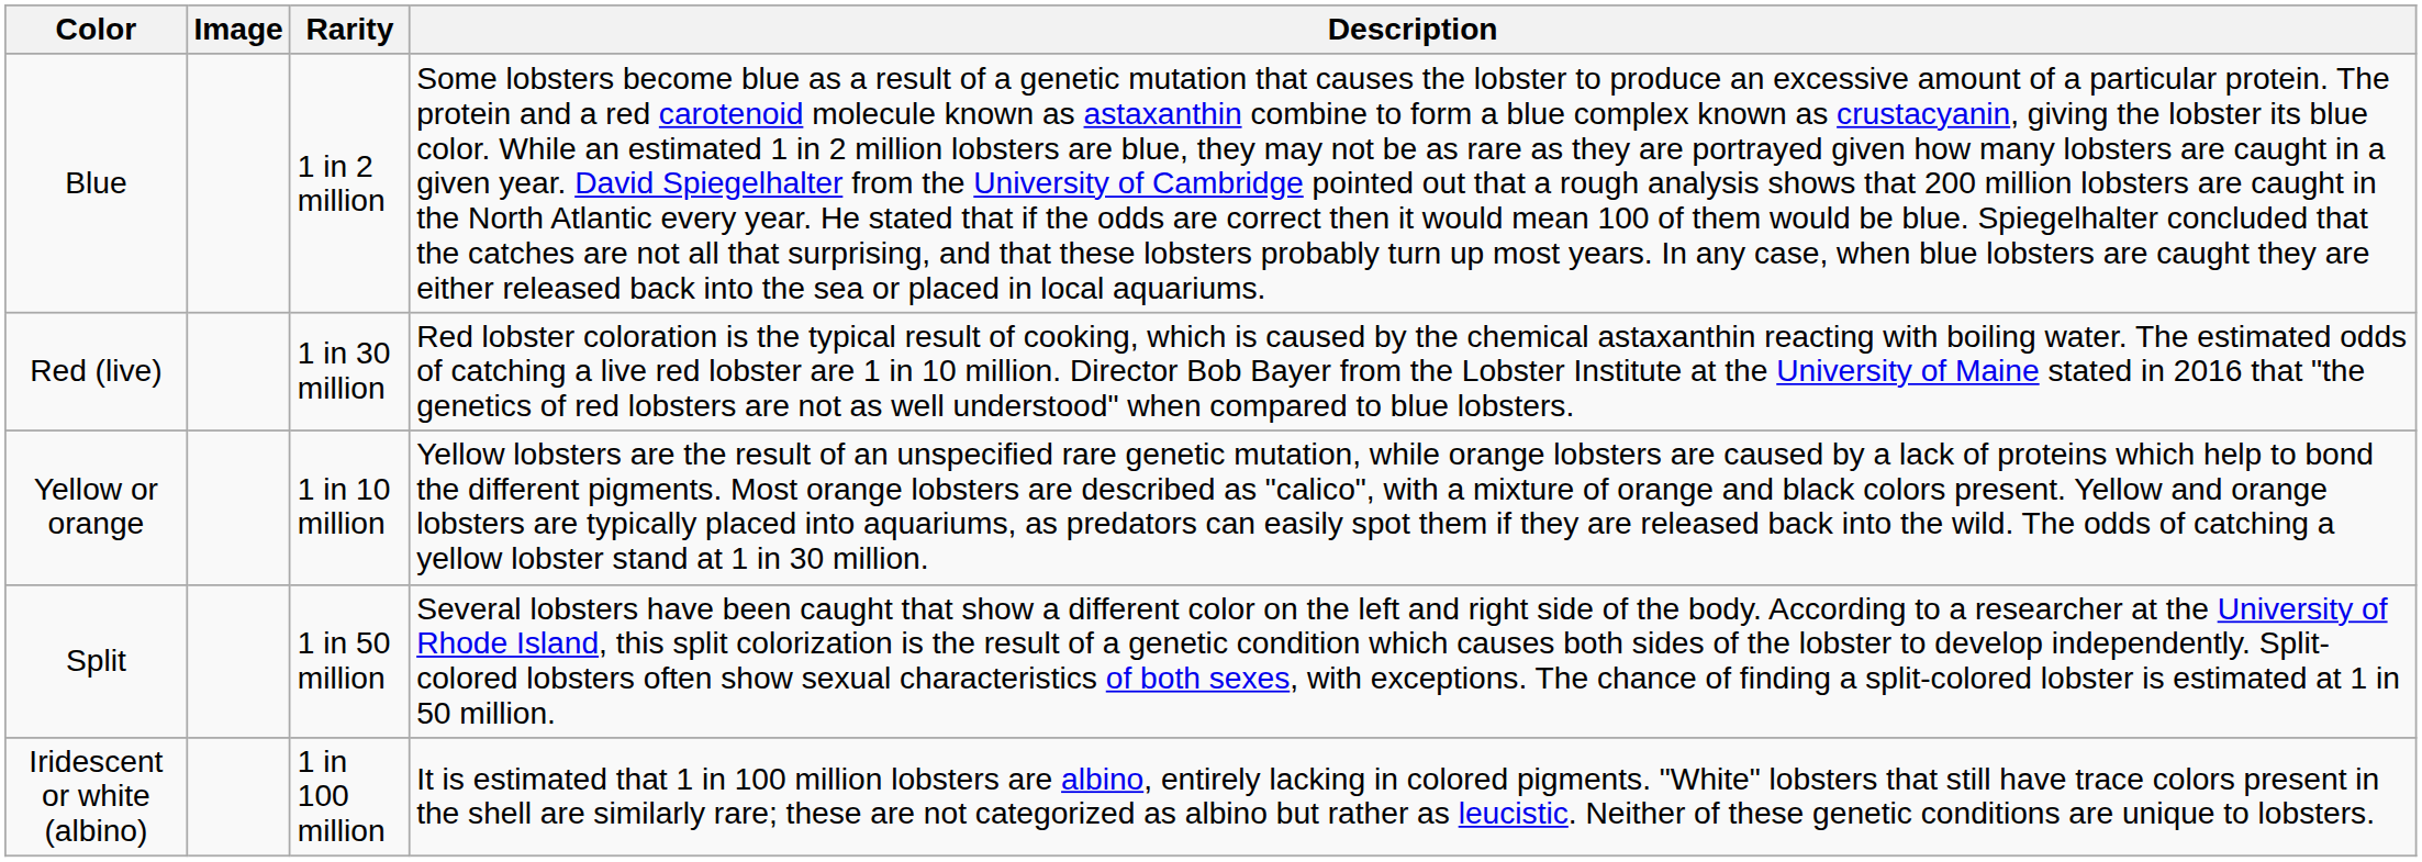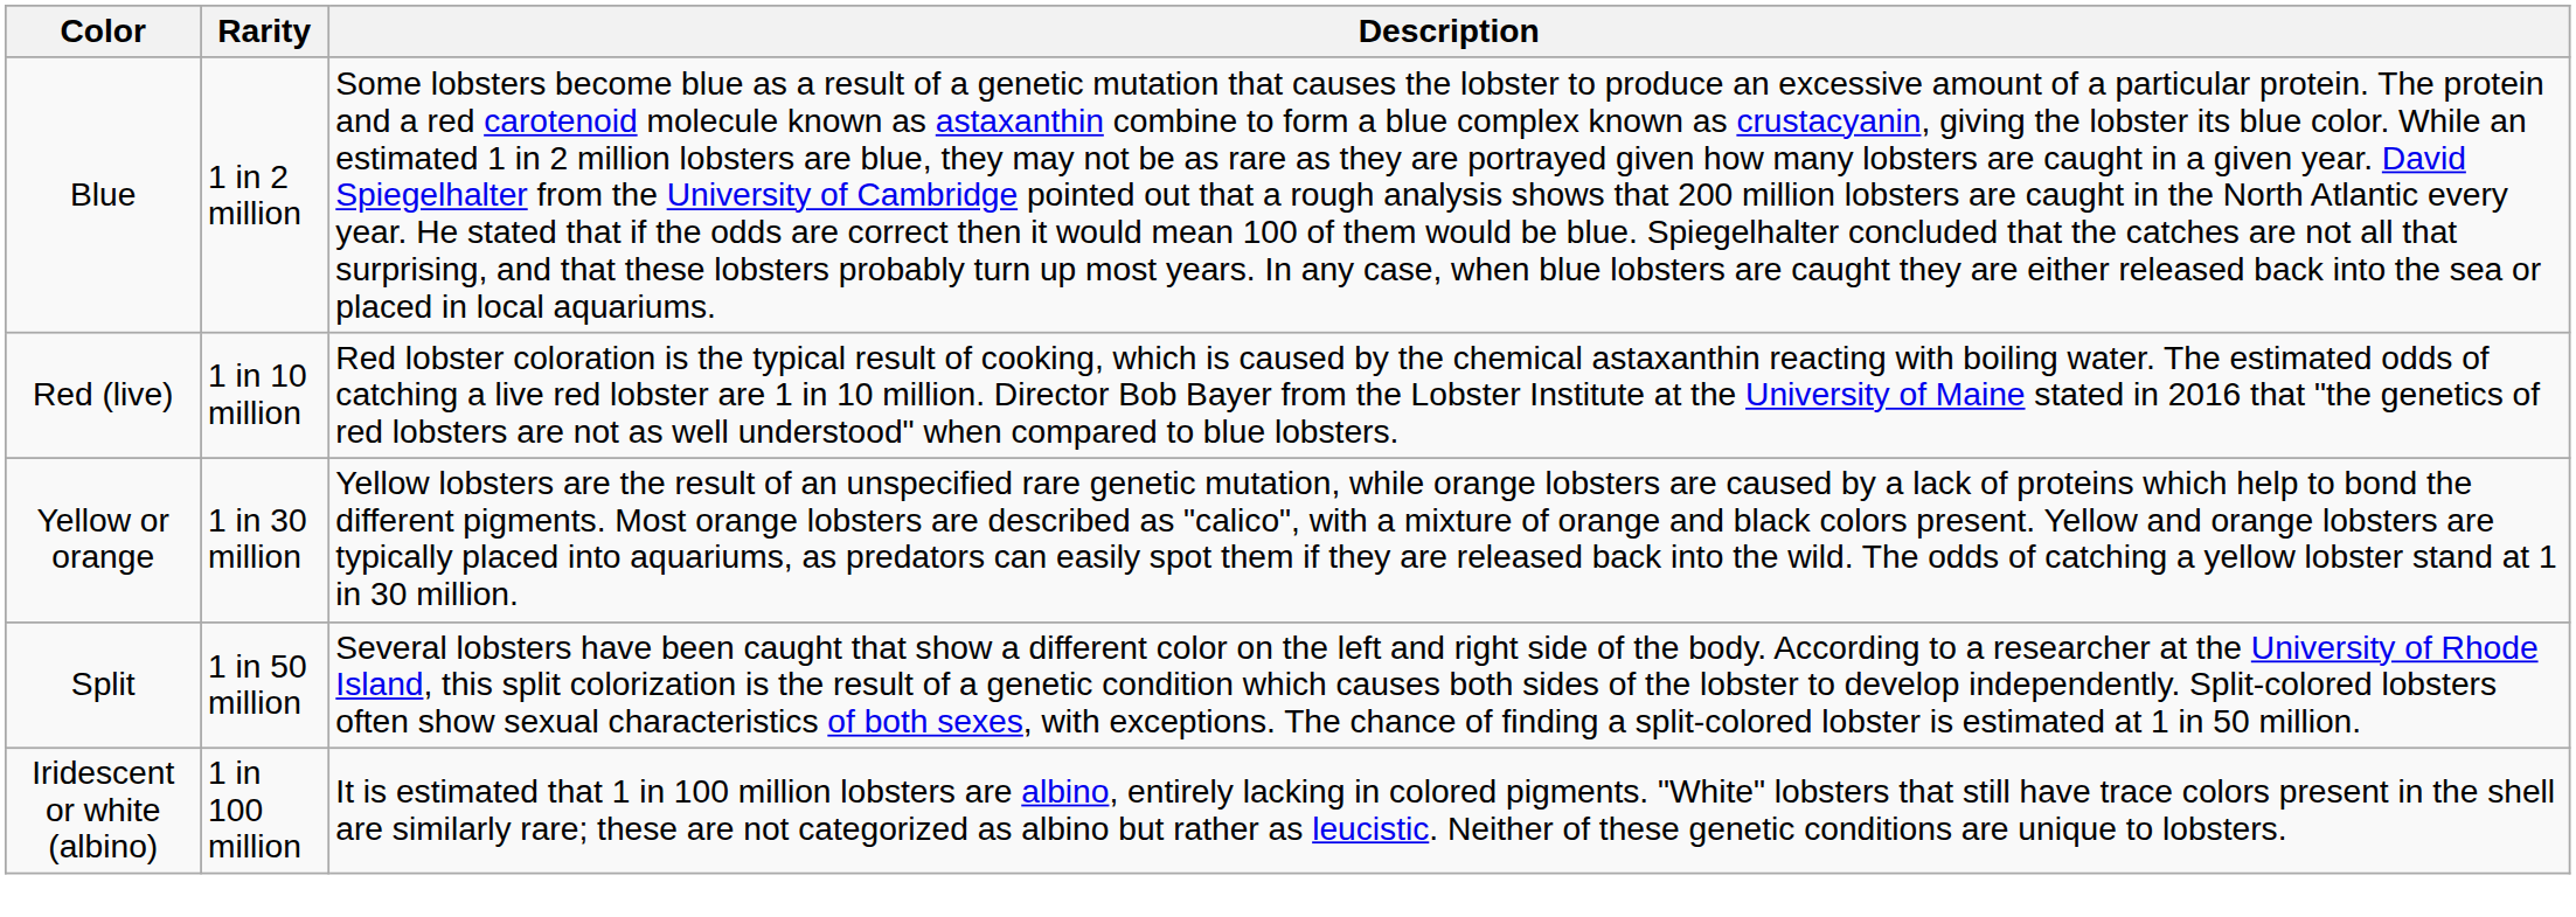 <table class="wikitable sortable">
 <tr>
 <th>Color</th>
-<th scope="col" class="unsortable">Image</th>
 <th>Rarity</th>
 <th scope="col" class="unsortable">Description</th>
 </tr>
 <tr>
 <td style="text-align: center;">Blue</td>
-<td></td>
 <td>1 in 2 million</td>
 <td>Some lobsters become blue as a result of a genetic mutation that causes the lobster to produce an excessive amount of a particular protein. The protein and a red <a href='#'>carotenoid</a> molecule known as <a href='#'>astaxanthin</a> combine to form a blue complex known as <a href='#'>crustacyanin</a>, giving the lobster its blue color. While an estimated 1 in 2 million lobsters are blue, they may not be as rare as they are portrayed given how many lobsters are caught in a given year. <a href='#'>David Spiegelhalter</a> from the <a href='#'>University of Cambridge</a> pointed out that a rough analysis shows that 200 million lobsters are caught in the North Atlantic every year. He stated that if the odds are correct then it would mean 100 of them would be blue. Spiegelhalter concluded that the catches are not all that surprising, and that these lobsters probably turn up most years. In any case, when blue lobsters are caught they are either released back into the sea or placed in local aquariums.</td>
 </tr>
 <tr>
 <td style="text-align: center;">Red (live)</td>
-<td></td>
-<td>1 in 30 million</td>
+<td>1 in 10 million</td>
 <td>Red lobster coloration is the typical result of cooking, which is caused by the chemical astaxanthin reacting with boiling water. The estimated odds of catching a live red lobster are 1 in 10 million. Director Bob Bayer from the Lobster Institute at the <a href='#'>University of Maine</a> stated in 2016 that "the genetics of red lobsters are not as well understood" when compared to blue lobsters.</td>
 </tr>
 <tr>
 <td style="text-align: center;">Yellow or orange</td>
-<td></td>
-<td>1 in 10 million</td>
+<td>1 in 30 million</td>
 <td>Yellow lobsters are the result of an unspecified rare genetic mutation, while orange lobsters are caused by a lack of proteins which help to bond the different pigments. Most orange lobsters are described as "calico", with a mixture of orange and black colors present. Yellow and orange lobsters are typically placed into aquariums, as predators can easily spot them if they are released back into the wild. The odds of catching a yellow lobster stand at 1 in 30 million.</td>
 </tr>
 <tr>
 <td style="text-align: center;">Split</td>
-<td></td>
 <td>1 in 50 million</td>
 <td>Several lobsters have been caught that show a different color on the left and right side of the body. According to a researcher at the <a href='#'>University of Rhode Island</a>, this split colorization is the result of a genetic condition which causes both sides of the lobster to develop independently. Split-colored lobsters often show sexual characteristics <a href='#'>of both sexes</a>, with exceptions. The chance of finding a split-colored lobster is estimated at 1 in 50 million.</td>
 </tr>
 <tr>
 <td style="text-align: center;">Iridescent or white (albino)</td>
-<td></td>
 <td>1 in 100 million</td>
 <td>It is estimated that 1 in 100 million lobsters are <a href='#'>albino</a>, entirely lacking in colored pigments. "White" lobsters that still have trace colors present in the shell are similarly rare; these are not categorized as albino but rather as <a href='#'>leucistic</a>. Neither of these genetic conditions are unique to lobsters.</td>
 </tr>
 </table>
